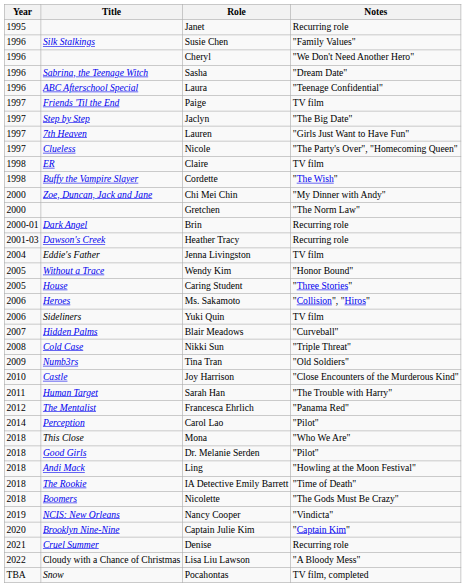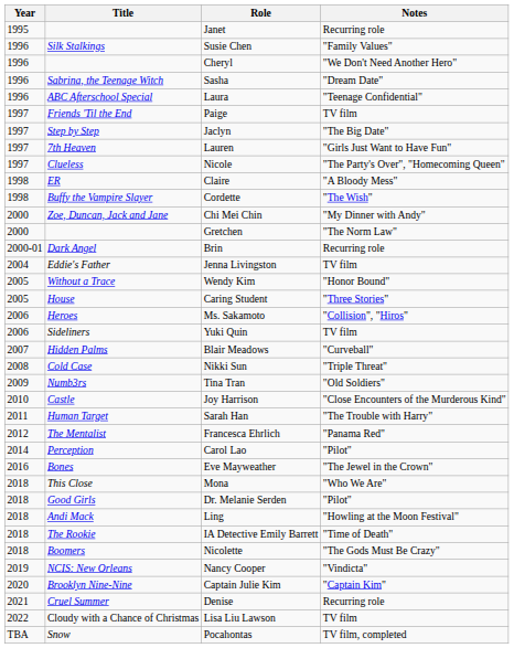 <table class="wikitable sortable">
 <tr>
 <th>Year</th>
 <th>Title</th>
 <th>Role</th>
 <th class="unsortable">Notes</th>
 </tr>
 <tr>
 <td>1995</td>
 <td><em></em></td>
 <td>Janet</td>
 <td>Recurring role</td>
 </tr>
 <tr>
 <td>1996</td>
 <td><em><a href='#'>Silk Stalkings</a></em></td>
 <td>Susie Chen</td>
 <td>"Family Values"</td>
 </tr>
 <tr>
 <td>1996</td>
 <td><em></em></td>
 <td>Cheryl</td>
 <td>"We Don't Need Another Hero"</td>
 </tr>
 <tr>
 <td>1996</td>
 <td><em><a href='#'>Sabrina, the Teenage Witch</a></em></td>
 <td>Sasha</td>
 <td>"Dream Date"</td>
 </tr>
 <tr>
 <td>1996</td>
 <td><em><a href='#'>ABC Afterschool Special</a></em></td>
 <td>Laura</td>
 <td>"Teenage Confidential"</td>
 </tr>
 <tr>
 <td>1997</td>
 <td><em><a href='#'>Friends 'Til the End</a></em></td>
 <td>Paige</td>
 <td>TV film</td>
 </tr>
 <tr>
 <td>1997</td>
 <td><em><a href='#'>Step by Step</a></em></td>
 <td>Jaclyn</td>
 <td>"The Big Date"</td>
 </tr>
 <tr>
 <td>1997</td>
 <td><em><a href='#'>7th Heaven</a></em></td>
 <td>Lauren</td>
 <td>"Girls Just Want to Have Fun"</td>
 </tr>
 <tr>
 <td>1997</td>
 <td><em><a href='#'>Clueless</a></em></td>
 <td>Nicole</td>
 <td>"The Party's Over", "Homecoming Queen"</td>
 </tr>
 <tr>
 <td>1998</td>
 <td><em><a href='#'>ER</a></em></td>
 <td>Claire</td>
-<td>TV film</td>
+<td>"A Bloody Mess"</td>
 </tr>
 <tr>
 <td>1998</td>
 <td><em><a href='#'>Buffy the Vampire Slayer</a></em></td>
 <td>Cordette</td>
 <td>"<a href='#'>The Wish</a>"</td>
 </tr>
 <tr>
 <td>2000</td>
 <td><em><a href='#'>Zoe, Duncan, Jack and Jane</a></em></td>
 <td>Chi Mei Chin</td>
 <td>"My Dinner with Andy"</td>
 </tr>
 <tr>
 <td>2000</td>
 <td><em></em></td>
 <td>Gretchen</td>
 <td>"The Norm Law"</td>
 </tr>
 <tr>
 <td>2000-01</td>
 <td><em><a href='#'>Dark Angel</a></em></td>
 <td>Brin</td>
-<td>Recurring role</td>
-</tr>
-<tr>
-<td>2001-03</td>
-<td><em><a href='#'>Dawson's Creek</a></em></td>
-<td>Heather Tracy</td>
 <td>Recurring role</td>
 </tr>
 <tr>
 <td>2004</td>
 <td><em>Eddie's Father</em></td>
 <td>Jenna Livingston</td>
 <td>TV film</td>
 </tr>
 <tr>
 <td>2005</td>
 <td><em><a href='#'>Without a Trace</a></em></td>
 <td>Wendy Kim</td>
 <td>"Honor Bound"</td>
 </tr>
 <tr>
 <td>2005</td>
 <td><em><a href='#'>House</a></em></td>
 <td>Caring Student</td>
 <td>"<a href='#'>Three Stories</a>"</td>
 </tr>
 <tr>
 <td>2006</td>
 <td><em><a href='#'>Heroes</a></em></td>
 <td>Ms. Sakamoto</td>
 <td>"<a href='#'>Collision</a>", "<a href='#'>Hiros</a>"</td>
 </tr>
 <tr>
 <td>2006</td>
 <td><em>Sideliners</em></td>
 <td>Yuki Quin</td>
 <td>TV film</td>
 </tr>
 <tr>
 <td>2007</td>
 <td><em><a href='#'>Hidden Palms</a></em></td>
 <td>Blair Meadows</td>
 <td>"Curveball"</td>
 </tr>
 <tr>
 <td>2008</td>
 <td><em><a href='#'>Cold Case</a></em></td>
 <td>Nikki Sun</td>
 <td>"Triple Threat"</td>
 </tr>
 <tr>
 <td>2009</td>
 <td><em><a href='#'>Numb3rs</a></em></td>
 <td>Tina Tran</td>
 <td>"Old Soldiers"</td>
 </tr>
 <tr>
 <td>2010</td>
 <td><em><a href='#'>Castle</a></em></td>
 <td>Joy Harrison</td>
 <td>"Close Encounters of the Murderous Kind"</td>
 </tr>
 <tr>
 <td>2011</td>
 <td><em><a href='#'>Human Target</a></em></td>
 <td>Sarah Han</td>
 <td>"The Trouble with Harry"</td>
 </tr>
 <tr>
 <td>2012</td>
 <td><em><a href='#'>The Mentalist</a></em></td>
 <td>Francesca Ehrlich</td>
 <td>"Panama Red"</td>
 </tr>
 <tr>
 <td>2014</td>
 <td><em><a href='#'>Perception</a></em></td>
 <td>Carol Lao</td>
 <td>"Pilot"</td>
 </tr>
 <tr>
+<td>2016</td>
+<td><em><a href='#'>Bones</a></em></td>
+<td>Eve Mayweather</td>
+<td>"The Jewel in the Crown"</td>
+</tr>
+<tr>
 <td>2018</td>
 <td><em>This Close </em></td>
 <td>Mona</td>
 <td>"Who We Are"</td>
 </tr>
 <tr>
 <td>2018</td>
 <td><em><a href='#'>Good Girls</a></em></td>
 <td>Dr. Melanie Serden</td>
 <td>"Pilot"</td>
 </tr>
 <tr>
 <td>2018</td>
 <td><em><a href='#'>Andi Mack</a></em></td>
 <td>Ling</td>
 <td>"Howling at the Moon Festival"</td>
 </tr>
 <tr>
 <td>2018</td>
 <td><em><a href='#'>The Rookie</a></em></td>
 <td>IA Detective Emily Barrett</td>
 <td>"Time of Death"</td>
 </tr>
 <tr>
 <td>2018</td>
 <td><em><a href='#'>Boomers</a></em></td>
 <td>Nicolette</td>
 <td>"The Gods Must Be Crazy"</td>
 </tr>
 <tr>
 <td>2019</td>
 <td><em><a href='#'>NCIS: New Orleans </a></em></td>
 <td>Nancy Cooper</td>
 <td>"Vindicta"</td>
 </tr>
 <tr>
 <td>2020</td>
 <td><em><a href='#'>Brooklyn Nine-Nine</a></em></td>
 <td>Captain Julie Kim</td>
 <td>"<a href='#'>Captain Kim</a>"</td>
 </tr>
 <tr>
 <td>2021</td>
 <td><em><a href='#'>Cruel Summer</a></em></td>
 <td>Denise</td>
 <td>Recurring role</td>
 </tr>
 <tr>
 <td>2022</td>
 <td>Cloudy with a Chance of Christmas</td>
 <td>Lisa Liu Lawson</td>
-<td>"A Bloody Mess"</td>
+<td>TV film</td>
 </tr>
 <tr>
 <td>TBA</td>
 <td><em>Snow</em></td>
 <td>Pocahontas</td>
 <td>TV film, completed</td>
 </tr>
 </table>
